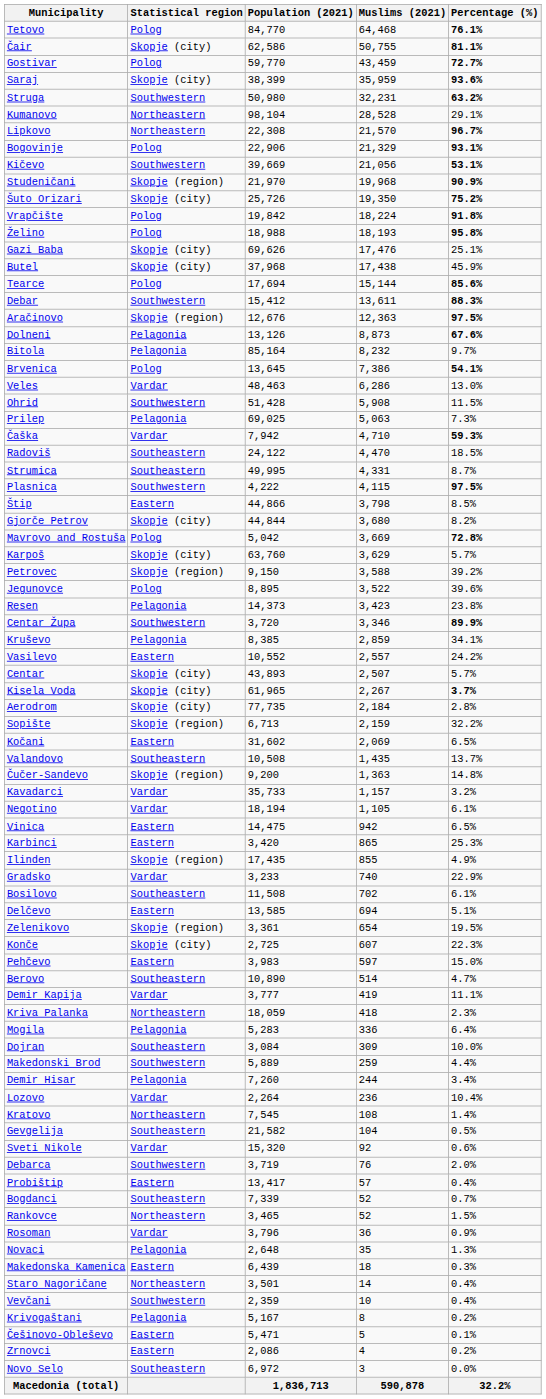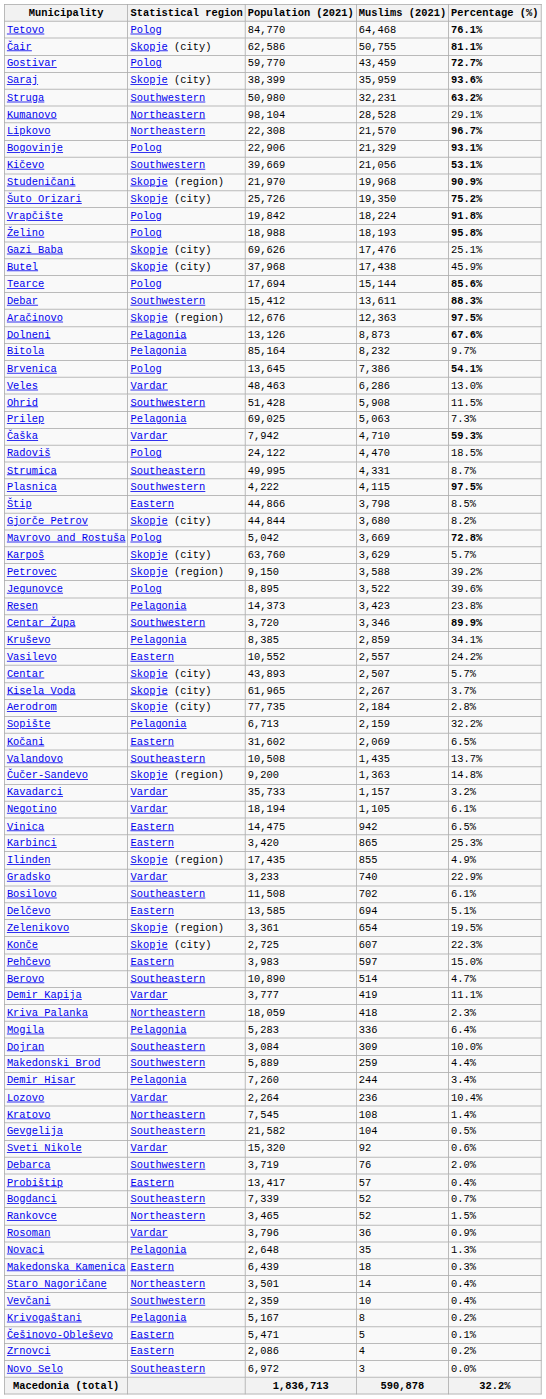 <table class="wikitable sortable">
 <tr>
 <th>Municipality</th>
 <th>Statistical region</th>
 <th>Population (2021)</th>
 <th>Muslims (2021)</th>
 <th>Percentage (%)</th>
 </tr>
 <tr>
 <td><a href='#'>Tetovo</a></td>
 <td><a href='#'>Polog</a></td>
 <td>84,770</td>
 <td>64,468</td>
 <td><strong>76.1%</strong></td>
 </tr>
 <tr>
 <td><a href='#'>Čair</a></td>
 <td><a href='#'>Skopje</a> (city)</td>
 <td>62,586</td>
 <td>50,755</td>
 <td><strong>81.1%</strong></td>
 </tr>
 <tr>
 <td><a href='#'>Gostivar</a></td>
 <td><a href='#'>Polog</a></td>
 <td>59,770</td>
 <td>43,459</td>
 <td><strong>72.7%</strong></td>
 </tr>
 <tr>
 <td><a href='#'>Saraj</a></td>
 <td><a href='#'>Skopje</a> (city)</td>
 <td>38,399</td>
 <td>35,959</td>
 <td><strong>93.6%</strong></td>
 </tr>
 <tr>
 <td><a href='#'>Struga</a></td>
 <td><a href='#'>Southwestern</a></td>
 <td>50,980</td>
 <td>32,231</td>
 <td><strong>63.2%</strong></td>
 </tr>
 <tr>
 <td><a href='#'>Kumanovo</a></td>
 <td><a href='#'>Northeastern</a></td>
 <td>98,104</td>
 <td>28,528</td>
 <td>29.1%</td>
 </tr>
 <tr>
 <td><a href='#'>Lipkovo</a></td>
 <td><a href='#'>Northeastern</a></td>
 <td>22,308</td>
 <td>21,570</td>
 <td><strong>96.7%</strong></td>
 </tr>
 <tr>
 <td><a href='#'>Bogovinje</a></td>
 <td><a href='#'>Polog</a></td>
 <td>22,906</td>
 <td>21,329</td>
 <td><strong>93.1%</strong></td>
 </tr>
 <tr>
 <td><a href='#'>Kičevo</a></td>
 <td><a href='#'>Southwestern</a></td>
 <td>39,669</td>
 <td>21,056</td>
 <td><strong>53.1%</strong></td>
 </tr>
 <tr>
 <td><a href='#'>Studeničani</a></td>
 <td><a href='#'>Skopje</a> (region)</td>
 <td>21,970</td>
 <td>19,968</td>
 <td><strong>90.9%</strong></td>
 </tr>
 <tr>
 <td><a href='#'>Šuto Orizari</a></td>
 <td><a href='#'>Skopje</a> (city)</td>
 <td>25,726</td>
 <td>19,350</td>
 <td><strong>75.2%</strong></td>
 </tr>
 <tr>
 <td><a href='#'>Vrapčište</a></td>
 <td><a href='#'>Polog</a></td>
 <td>19,842</td>
 <td>18,224</td>
 <td><strong>91.8%</strong></td>
 </tr>
 <tr>
 <td><a href='#'>Želino</a></td>
 <td><a href='#'>Polog</a></td>
 <td>18,988</td>
 <td>18,193</td>
 <td><strong>95.8%</strong></td>
 </tr>
 <tr>
 <td><a href='#'>Gazi Baba</a></td>
 <td><a href='#'>Skopje</a> (city)</td>
 <td>69,626</td>
 <td>17,476</td>
 <td>25.1%</td>
 </tr>
 <tr>
 <td><a href='#'>Butel</a></td>
 <td><a href='#'>Skopje</a> (city)</td>
 <td>37,968</td>
 <td>17,438</td>
 <td>45.9%</td>
 </tr>
 <tr>
 <td><a href='#'>Tearce</a></td>
 <td><a href='#'>Polog</a></td>
 <td>17,694</td>
 <td>15,144</td>
 <td><strong>85.6%</strong></td>
 </tr>
 <tr>
 <td><a href='#'>Debar</a></td>
 <td><a href='#'>Southwestern</a></td>
 <td>15,412</td>
 <td>13,611</td>
 <td><strong>88.3%</strong></td>
 </tr>
 <tr>
 <td><a href='#'>Aračinovo</a></td>
 <td><a href='#'>Skopje</a> (region)</td>
 <td>12,676</td>
 <td>12,363</td>
 <td><strong>97.5%</strong></td>
 </tr>
 <tr>
 <td><a href='#'>Dolneni</a></td>
 <td><a href='#'>Pelagonia</a></td>
 <td>13,126</td>
 <td>8,873</td>
 <td><strong>67.6%</strong></td>
 </tr>
 <tr>
 <td><a href='#'>Bitola</a></td>
 <td><a href='#'>Pelagonia</a></td>
 <td>85,164</td>
 <td>8,232</td>
 <td>9.7%</td>
 </tr>
 <tr>
 <td><a href='#'>Brvenica</a></td>
 <td><a href='#'>Polog</a></td>
 <td>13,645</td>
 <td>7,386</td>
 <td><strong>54.1%</strong></td>
 </tr>
 <tr>
 <td><a href='#'>Veles</a></td>
 <td><a href='#'>Vardar</a></td>
 <td>48,463</td>
 <td>6,286</td>
 <td>13.0%</td>
 </tr>
 <tr>
 <td><a href='#'>Ohrid</a></td>
 <td><a href='#'>Southwestern</a></td>
 <td>51,428</td>
 <td>5,908</td>
 <td>11.5%</td>
 </tr>
 <tr>
 <td><a href='#'>Prilep</a></td>
 <td><a href='#'>Pelagonia</a></td>
 <td>69,025</td>
 <td>5,063</td>
 <td>7.3%</td>
 </tr>
 <tr>
 <td><a href='#'>Čaška</a></td>
 <td><a href='#'>Vardar</a></td>
 <td>7,942</td>
 <td>4,710</td>
 <td><strong>59.3%</strong></td>
 </tr>
 <tr>
 <td><a href='#'>Radoviš</a></td>
-<td><a href='#'>Southeastern</a></td>
+<td><a href='#'>Polog</a></td>
 <td>24,122</td>
 <td>4,470</td>
 <td>18.5%</td>
 </tr>
 <tr>
 <td><a href='#'>Strumica</a></td>
 <td><a href='#'>Southeastern</a></td>
 <td>49,995</td>
 <td>4,331</td>
 <td>8.7%</td>
 </tr>
 <tr>
 <td><a href='#'>Plasnica</a></td>
 <td><a href='#'>Southwestern</a></td>
 <td>4,222</td>
 <td>4,115</td>
 <td><strong>97.5%</strong></td>
 </tr>
 <tr>
 <td><a href='#'>Štip</a></td>
 <td><a href='#'>Eastern</a></td>
 <td>44,866</td>
 <td>3,798</td>
 <td>8.5%</td>
 </tr>
 <tr>
 <td><a href='#'>Gjorče Petrov</a></td>
 <td><a href='#'>Skopje</a> (city)</td>
 <td>44,844</td>
 <td>3,680</td>
 <td>8.2%</td>
 </tr>
 <tr>
 <td><a href='#'>Mavrovo and Rostuša</a></td>
 <td><a href='#'>Polog</a></td>
 <td>5,042</td>
 <td>3,669</td>
 <td><strong>72.8%</strong></td>
 </tr>
 <tr>
 <td><a href='#'>Karpoš</a></td>
 <td><a href='#'>Skopje</a> (city)</td>
 <td>63,760</td>
 <td>3,629</td>
 <td>5.7%</td>
 </tr>
 <tr>
 <td><a href='#'>Petrovec</a></td>
 <td><a href='#'>Skopje</a> (region)</td>
 <td>9,150</td>
 <td>3,588</td>
 <td>39.2%</td>
 </tr>
 <tr>
 <td><a href='#'>Jegunovce</a></td>
 <td><a href='#'>Polog</a></td>
 <td>8,895</td>
 <td>3,522</td>
 <td>39.6%</td>
 </tr>
 <tr>
 <td><a href='#'>Resen</a></td>
 <td><a href='#'>Pelagonia</a></td>
 <td>14,373</td>
 <td>3,423</td>
 <td>23.8%</td>
 </tr>
 <tr>
 <td><a href='#'>Centar Župa</a></td>
 <td><a href='#'>Southwestern</a></td>
 <td>3,720</td>
 <td>3,346</td>
 <td><strong>89.9%</strong></td>
 </tr>
 <tr>
 <td><a href='#'>Kruševo</a></td>
 <td><a href='#'>Pelagonia</a></td>
 <td>8,385</td>
 <td>2,859</td>
 <td>34.1%</td>
 </tr>
 <tr>
 <td><a href='#'>Vasilevo</a></td>
 <td><a href='#'>Eastern</a></td>
 <td>10,552</td>
 <td>2,557</td>
 <td>24.2%</td>
 </tr>
 <tr>
 <td><a href='#'>Centar</a></td>
 <td><a href='#'>Skopje</a> (city)</td>
 <td>43,893</td>
 <td>2,507</td>
 <td>5.7%</td>
 </tr>
 <tr>
 <td><a href='#'>Kisela Voda</a></td>
 <td><a href='#'>Skopje</a> (city)</td>
 <td>61,965</td>
 <td>2,267</td>
-<td><strong>3.7%</strong></td>
+<td>3.7%</td>
 </tr>
 <tr>
 <td><a href='#'>Aerodrom</a></td>
 <td><a href='#'>Skopje</a> (city)</td>
 <td>77,735</td>
 <td>2,184</td>
 <td>2.8%</td>
 </tr>
 <tr>
 <td><a href='#'>Sopište</a></td>
-<td><a href='#'>Skopje</a> (region)</td>
+<td><a href='#'>Pelagonia</a></td>
 <td>6,713</td>
 <td>2,159</td>
 <td>32.2%</td>
 </tr>
 <tr>
 <td><a href='#'>Kočani</a></td>
 <td><a href='#'>Eastern</a></td>
 <td>31,602</td>
 <td>2,069</td>
 <td>6.5%</td>
 </tr>
 <tr>
 <td><a href='#'>Valandovo</a></td>
 <td><a href='#'>Southeastern</a></td>
 <td>10,508</td>
 <td>1,435</td>
 <td>13.7%</td>
 </tr>
 <tr>
 <td><a href='#'>Čučer-Sandevo</a></td>
 <td><a href='#'>Skopje</a> (region)</td>
 <td>9,200</td>
 <td>1,363</td>
 <td>14.8%</td>
 </tr>
 <tr>
 <td><a href='#'>Kavadarci</a></td>
 <td><a href='#'>Vardar</a></td>
 <td>35,733</td>
 <td>1,157</td>
 <td>3.2%</td>
 </tr>
 <tr>
 <td><a href='#'>Negotino</a></td>
 <td><a href='#'>Vardar</a></td>
 <td>18,194</td>
 <td>1,105</td>
 <td>6.1%</td>
 </tr>
 <tr>
 <td><a href='#'>Vinica</a></td>
 <td><a href='#'>Eastern</a></td>
 <td>14,475</td>
 <td>942</td>
 <td>6.5%</td>
 </tr>
 <tr>
 <td><a href='#'>Karbinci</a></td>
 <td><a href='#'>Eastern</a></td>
 <td>3,420</td>
 <td>865</td>
 <td>25.3%</td>
 </tr>
 <tr>
 <td><a href='#'>Ilinden</a></td>
 <td><a href='#'>Skopje</a> (region)</td>
 <td>17,435</td>
 <td>855</td>
 <td>4.9%</td>
 </tr>
 <tr>
 <td><a href='#'>Gradsko</a></td>
 <td><a href='#'>Vardar</a></td>
 <td>3,233</td>
 <td>740</td>
 <td>22.9%</td>
 </tr>
 <tr>
 <td><a href='#'>Bosilovo</a></td>
 <td><a href='#'>Southeastern</a></td>
 <td>11,508</td>
 <td>702</td>
 <td>6.1%</td>
 </tr>
 <tr>
 <td><a href='#'>Delčevo</a></td>
 <td><a href='#'>Eastern</a></td>
 <td>13,585</td>
 <td>694</td>
 <td>5.1%</td>
 </tr>
 <tr>
 <td><a href='#'>Zelenikovo</a></td>
 <td><a href='#'>Skopje</a> (region)</td>
 <td>3,361</td>
 <td>654</td>
 <td>19.5%</td>
 </tr>
 <tr>
 <td><a href='#'>Konče</a></td>
 <td><a href='#'>Skopje</a> (city)</td>
 <td>2,725</td>
 <td>607</td>
 <td>22.3%</td>
 </tr>
 <tr>
 <td><a href='#'>Pehčevo</a></td>
 <td><a href='#'>Eastern</a></td>
 <td>3,983</td>
 <td>597</td>
 <td>15.0%</td>
 </tr>
 <tr>
 <td><a href='#'>Berovo</a></td>
 <td><a href='#'>Southeastern</a></td>
 <td>10,890</td>
 <td>514</td>
 <td>4.7%</td>
 </tr>
 <tr>
 <td><a href='#'>Demir Kapija</a></td>
 <td><a href='#'>Vardar</a></td>
 <td>3,777</td>
 <td>419</td>
 <td>11.1%</td>
 </tr>
 <tr>
 <td><a href='#'>Kriva Palanka</a></td>
 <td><a href='#'>Northeastern</a></td>
 <td>18,059</td>
 <td>418</td>
 <td>2.3%</td>
 </tr>
 <tr>
 <td><a href='#'>Mogila</a></td>
 <td><a href='#'>Pelagonia</a></td>
 <td>5,283</td>
 <td>336</td>
 <td>6.4%</td>
 </tr>
 <tr>
 <td><a href='#'>Dojran</a></td>
 <td><a href='#'>Southeastern</a></td>
 <td>3,084</td>
 <td>309</td>
 <td>10.0%</td>
 </tr>
 <tr>
 <td><a href='#'>Makedonski Brod</a></td>
 <td><a href='#'>Southwestern</a></td>
 <td>5,889</td>
 <td>259</td>
 <td>4.4%</td>
 </tr>
 <tr>
 <td><a href='#'>Demir Hisar</a></td>
 <td><a href='#'>Pelagonia</a></td>
 <td>7,260</td>
 <td>244</td>
 <td>3.4%</td>
 </tr>
 <tr>
 <td><a href='#'>Lozovo</a></td>
 <td><a href='#'>Vardar</a></td>
 <td>2,264</td>
 <td>236</td>
 <td>10.4%</td>
 </tr>
 <tr>
 <td><a href='#'>Kratovo</a></td>
 <td><a href='#'>Northeastern</a></td>
 <td>7,545</td>
 <td>108</td>
 <td>1.4%</td>
 </tr>
 <tr>
 <td><a href='#'>Gevgelija</a></td>
 <td><a href='#'>Southeastern</a></td>
 <td>21,582</td>
 <td>104</td>
 <td>0.5%</td>
 </tr>
 <tr>
 <td><a href='#'>Sveti Nikole</a></td>
 <td><a href='#'>Vardar</a></td>
 <td>15,320</td>
 <td>92</td>
 <td>0.6%</td>
 </tr>
 <tr>
 <td><a href='#'>Debarca</a></td>
 <td><a href='#'>Southwestern</a></td>
 <td>3,719</td>
 <td>76</td>
 <td>2.0%</td>
 </tr>
 <tr>
 <td><a href='#'>Probištip</a></td>
 <td><a href='#'>Eastern</a></td>
 <td>13,417</td>
 <td>57</td>
 <td>0.4%</td>
 </tr>
 <tr>
 <td><a href='#'>Bogdanci</a></td>
 <td><a href='#'>Southeastern</a></td>
 <td>7,339</td>
 <td>52</td>
 <td>0.7%</td>
 </tr>
 <tr>
 <td><a href='#'>Rankovce</a></td>
 <td><a href='#'>Northeastern</a></td>
 <td>3,465</td>
 <td>52</td>
 <td>1.5%</td>
 </tr>
 <tr>
 <td><a href='#'>Rosoman</a></td>
 <td><a href='#'>Vardar</a></td>
 <td>3,796</td>
 <td>36</td>
 <td>0.9%</td>
 </tr>
 <tr>
 <td><a href='#'>Novaci</a></td>
 <td><a href='#'>Pelagonia</a></td>
 <td>2,648</td>
 <td>35</td>
 <td>1.3%</td>
 </tr>
 <tr>
 <td><a href='#'>Makedonska Kamenica</a></td>
 <td><a href='#'>Eastern</a></td>
 <td>6,439</td>
 <td>18</td>
 <td>0.3%</td>
 </tr>
 <tr>
 <td><a href='#'>Staro Nagoričane</a></td>
 <td><a href='#'>Northeastern</a></td>
 <td>3,501</td>
 <td>14</td>
 <td>0.4%</td>
 </tr>
 <tr>
 <td><a href='#'>Vevčani</a></td>
 <td><a href='#'>Southwestern</a></td>
 <td>2,359</td>
 <td>10</td>
 <td>0.4%</td>
 </tr>
 <tr>
 <td><a href='#'>Krivogaštani</a></td>
 <td><a href='#'>Pelagonia</a></td>
 <td>5,167</td>
 <td>8</td>
 <td>0.2%</td>
 </tr>
 <tr>
 <td><a href='#'>Češinovo-Obleševo</a></td>
 <td><a href='#'>Eastern</a></td>
 <td>5,471</td>
 <td>5</td>
 <td>0.1%</td>
 </tr>
 <tr>
 <td><a href='#'>Zrnovci</a></td>
 <td><a href='#'>Eastern</a></td>
 <td>2,086</td>
 <td>4</td>
 <td>0.2%</td>
 </tr>
 <tr>
 <td><a href='#'>Novo Selo</a></td>
 <td><a href='#'>Southeastern</a></td>
 <td>6,972</td>
 <td>3</td>
 <td>0.0%</td>
 </tr>
 <tr>
 <th>Macedonia (total)</th>
 <th></th>
 <th>1,836,713</th>
 <th>590,878</th>
 <th>32.2%</th>
 </tr>
 </table>
